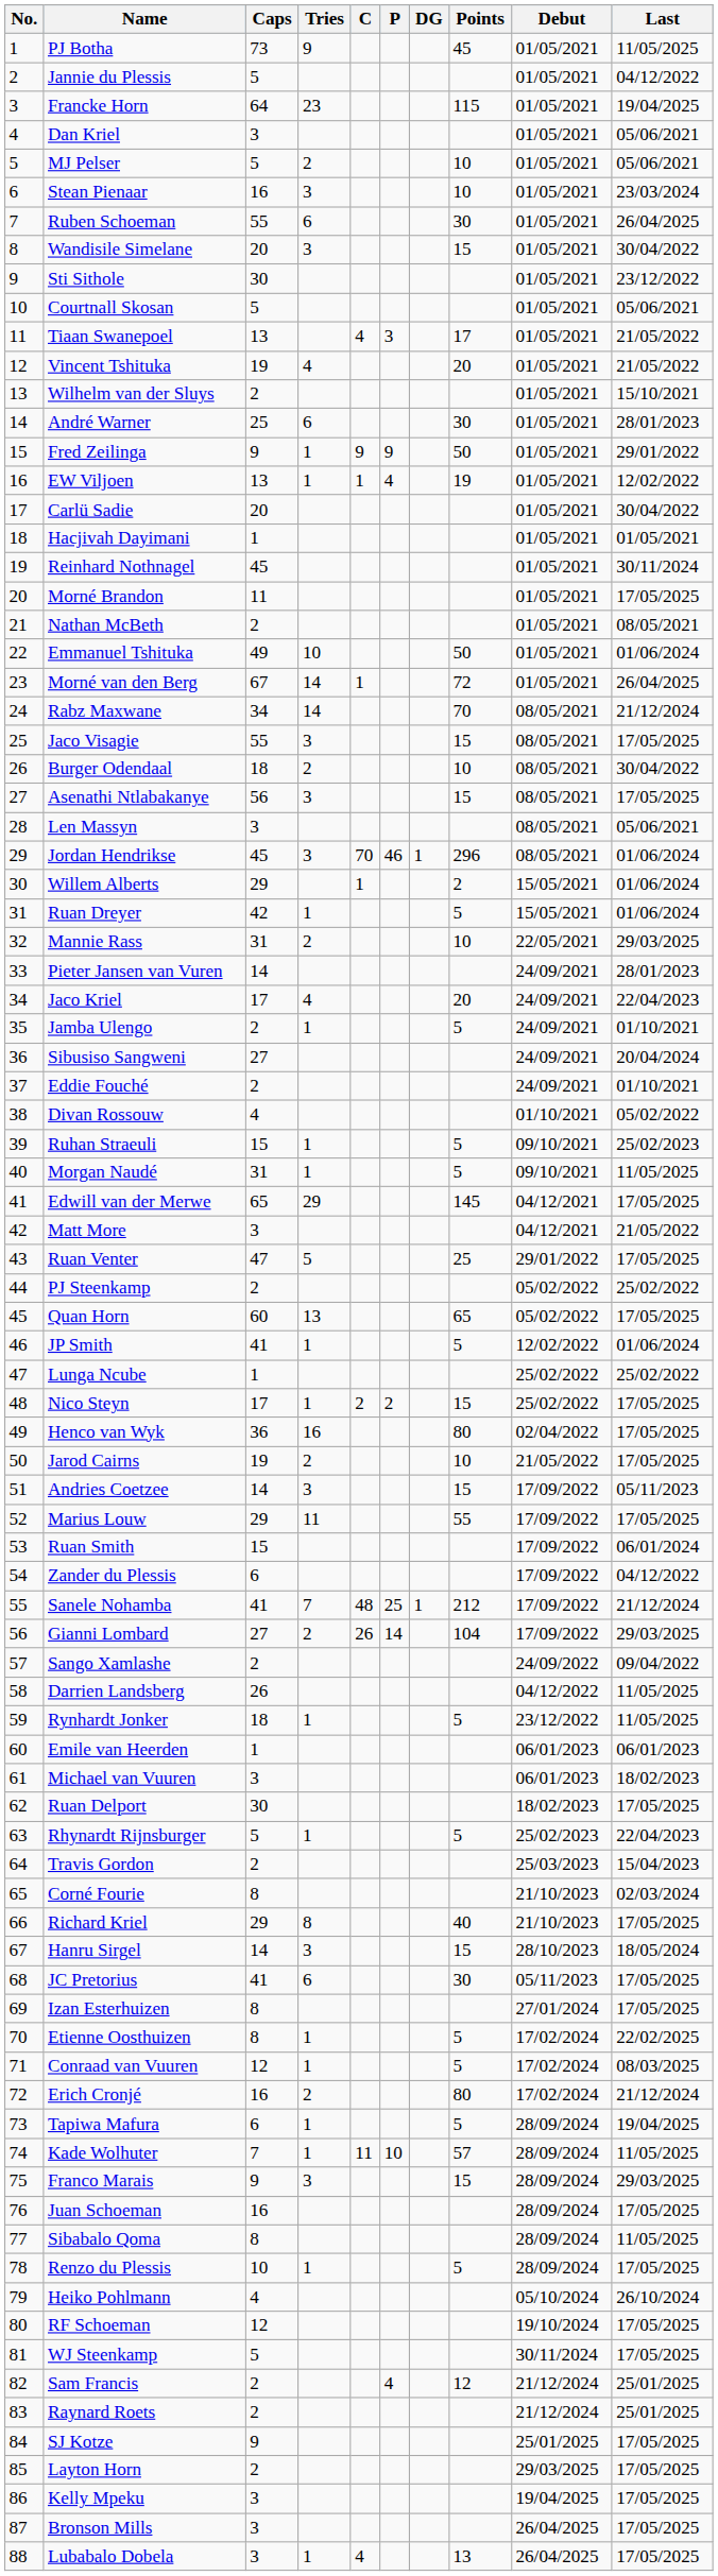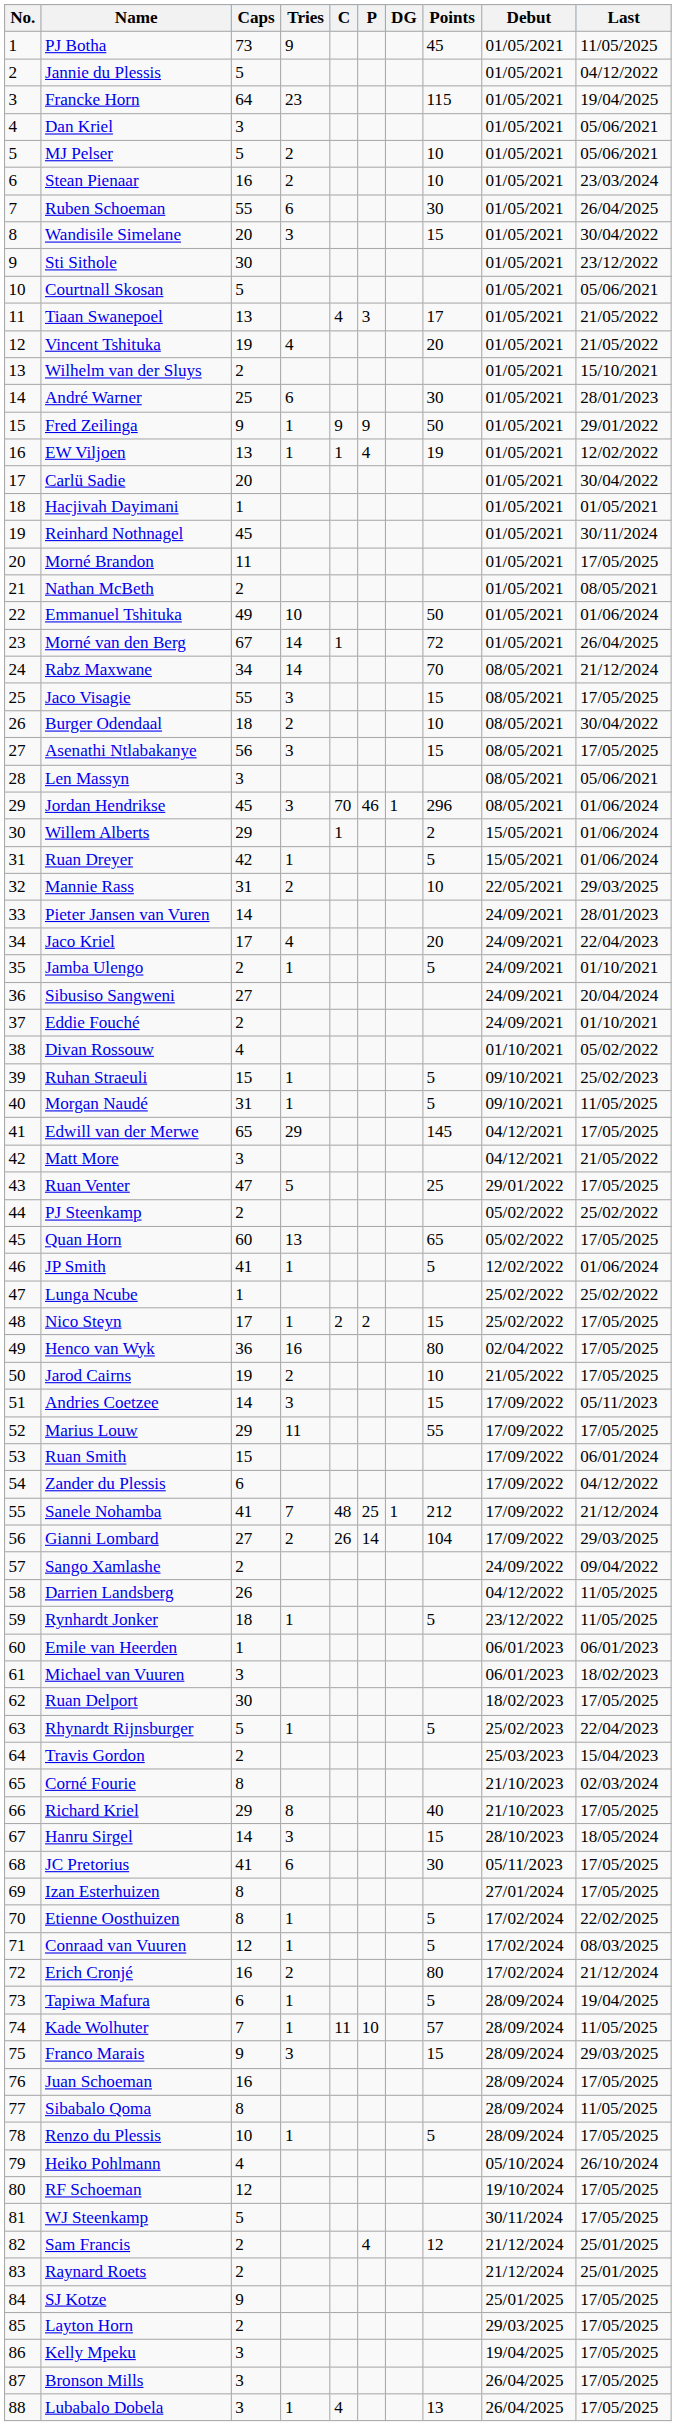 <table class="wikitable sortable" style="width:100%;">
 <tr style="background:#87cefa;">
 <th>No.</th>
 <th>Name</th>
 <th>Caps</th>
 <th>Tries</th>
 <th>C</th>
 <th>P</th>
 <th>DG</th>
 <th>Points</th>
 <th>Debut</th>
 <th>Last</th>
 </tr>
 <tr>
 <td>1</td>
 <td><a href='#'>PJ Botha</a></td>
 <td>73</td>
 <td>9</td>
 <td></td>
 <td></td>
 <td></td>
 <td>45</td>
 <td>01/05/2021</td>
 <td>11/05/2025</td>
 </tr>
 <tr>
 <td>2</td>
 <td><a href='#'>Jannie du Plessis</a></td>
 <td>5</td>
 <td></td>
 <td></td>
 <td></td>
 <td></td>
 <td></td>
 <td>01/05/2021</td>
 <td>04/12/2022</td>
 </tr>
 <tr>
 <td>3</td>
 <td><a href='#'>Francke Horn</a></td>
 <td>64</td>
 <td>23</td>
 <td></td>
 <td></td>
 <td></td>
 <td>115</td>
 <td>01/05/2021</td>
 <td>19/04/2025</td>
 </tr>
 <tr>
 <td>4</td>
 <td><a href='#'>Dan Kriel</a></td>
 <td>3</td>
 <td></td>
 <td></td>
 <td></td>
 <td></td>
 <td></td>
 <td>01/05/2021</td>
 <td>05/06/2021</td>
 </tr>
 <tr>
 <td>5</td>
 <td><a href='#'>MJ Pelser</a></td>
 <td>5</td>
 <td>2</td>
 <td></td>
 <td></td>
 <td></td>
 <td>10</td>
 <td>01/05/2021</td>
 <td>05/06/2021</td>
 </tr>
 <tr>
 <td>6</td>
 <td><a href='#'>Stean Pienaar</a></td>
 <td>16</td>
-<td>3</td>
+<td>2</td>
 <td></td>
 <td></td>
 <td></td>
 <td>10</td>
 <td>01/05/2021</td>
 <td>23/03/2024</td>
 </tr>
 <tr>
 <td>7</td>
 <td><a href='#'>Ruben Schoeman</a></td>
 <td>55</td>
 <td>6</td>
 <td></td>
 <td></td>
 <td></td>
 <td>30</td>
 <td>01/05/2021</td>
 <td>26/04/2025</td>
 </tr>
 <tr>
 <td>8</td>
 <td><a href='#'>Wandisile Simelane</a></td>
 <td>20</td>
 <td>3</td>
 <td></td>
 <td></td>
 <td></td>
 <td>15</td>
 <td>01/05/2021</td>
 <td>30/04/2022</td>
 </tr>
 <tr>
 <td>9</td>
 <td><a href='#'>Sti Sithole</a></td>
 <td>30</td>
 <td></td>
 <td></td>
 <td></td>
 <td></td>
 <td></td>
 <td>01/05/2021</td>
 <td>23/12/2022</td>
 </tr>
 <tr>
 <td>10</td>
 <td><a href='#'>Courtnall Skosan</a></td>
 <td>5</td>
 <td></td>
 <td></td>
 <td></td>
 <td></td>
 <td></td>
 <td>01/05/2021</td>
 <td>05/06/2021</td>
 </tr>
 <tr>
 <td>11</td>
 <td><a href='#'>Tiaan Swanepoel</a></td>
 <td>13</td>
 <td></td>
 <td>4</td>
 <td>3</td>
 <td></td>
 <td>17</td>
 <td>01/05/2021</td>
 <td>21/05/2022</td>
 </tr>
 <tr>
 <td>12</td>
 <td><a href='#'>Vincent Tshituka</a></td>
 <td>19</td>
 <td>4</td>
 <td></td>
 <td></td>
 <td></td>
 <td>20</td>
 <td>01/05/2021</td>
 <td>21/05/2022</td>
 </tr>
 <tr>
 <td>13</td>
 <td><a href='#'>Wilhelm van der Sluys</a></td>
 <td>2</td>
 <td></td>
 <td></td>
 <td></td>
 <td></td>
 <td></td>
 <td>01/05/2021</td>
 <td>15/10/2021</td>
 </tr>
 <tr>
 <td>14</td>
 <td><a href='#'>André Warner</a></td>
 <td>25</td>
 <td>6</td>
 <td></td>
 <td></td>
 <td></td>
 <td>30</td>
 <td>01/05/2021</td>
 <td>28/01/2023</td>
 </tr>
 <tr>
 <td>15</td>
 <td><a href='#'>Fred Zeilinga</a></td>
 <td>9</td>
 <td>1</td>
 <td>9</td>
 <td>9</td>
 <td></td>
 <td>50</td>
 <td>01/05/2021</td>
 <td>29/01/2022</td>
 </tr>
 <tr>
 <td>16</td>
 <td><a href='#'>EW Viljoen</a></td>
 <td>13</td>
 <td>1</td>
 <td>1</td>
 <td>4</td>
 <td></td>
 <td>19</td>
 <td>01/05/2021</td>
 <td>12/02/2022</td>
 </tr>
 <tr>
 <td>17</td>
 <td><a href='#'>Carlü Sadie</a></td>
 <td>20</td>
 <td></td>
 <td></td>
 <td></td>
 <td></td>
 <td></td>
 <td>01/05/2021</td>
 <td>30/04/2022</td>
 </tr>
 <tr>
 <td>18</td>
 <td><a href='#'>Hacjivah Dayimani</a></td>
 <td>1</td>
 <td></td>
 <td></td>
 <td></td>
 <td></td>
 <td></td>
 <td>01/05/2021</td>
 <td>01/05/2021</td>
 </tr>
 <tr>
 <td>19</td>
 <td><a href='#'>Reinhard Nothnagel</a></td>
 <td>45</td>
 <td></td>
 <td></td>
 <td></td>
 <td></td>
 <td></td>
 <td>01/05/2021</td>
 <td>30/11/2024</td>
 </tr>
 <tr>
 <td>20</td>
 <td><a href='#'>Morné Brandon</a></td>
 <td>11</td>
 <td></td>
 <td></td>
 <td></td>
 <td></td>
 <td></td>
 <td>01/05/2021</td>
 <td>17/05/2025</td>
 </tr>
 <tr>
 <td>21</td>
 <td><a href='#'>Nathan McBeth</a></td>
 <td>2</td>
 <td></td>
 <td></td>
 <td></td>
 <td></td>
 <td></td>
 <td>01/05/2021</td>
 <td>08/05/2021</td>
 </tr>
 <tr>
 <td>22</td>
 <td><a href='#'>Emmanuel Tshituka</a></td>
 <td>49</td>
 <td>10</td>
 <td></td>
 <td></td>
 <td></td>
 <td>50</td>
 <td>01/05/2021</td>
 <td>01/06/2024</td>
 </tr>
 <tr>
 <td>23</td>
 <td><a href='#'>Morné van den Berg</a></td>
 <td>67</td>
 <td>14</td>
 <td>1</td>
 <td></td>
 <td></td>
 <td>72</td>
 <td>01/05/2021</td>
 <td>26/04/2025</td>
 </tr>
 <tr>
 <td>24</td>
 <td><a href='#'>Rabz Maxwane</a></td>
 <td>34</td>
 <td>14</td>
 <td></td>
 <td></td>
 <td></td>
 <td>70</td>
 <td>08/05/2021</td>
 <td>21/12/2024</td>
 </tr>
 <tr>
 <td>25</td>
 <td><a href='#'>Jaco Visagie</a></td>
 <td>55</td>
 <td>3</td>
 <td></td>
 <td></td>
 <td></td>
 <td>15</td>
 <td>08/05/2021</td>
 <td>17/05/2025</td>
 </tr>
 <tr>
 <td>26</td>
 <td><a href='#'>Burger Odendaal</a></td>
 <td>18</td>
 <td>2</td>
 <td></td>
 <td></td>
 <td></td>
 <td>10</td>
 <td>08/05/2021</td>
 <td>30/04/2022</td>
 </tr>
 <tr>
 <td>27</td>
 <td><a href='#'>Asenathi Ntlabakanye</a></td>
 <td>56</td>
 <td>3</td>
 <td></td>
 <td></td>
 <td></td>
 <td>15</td>
 <td>08/05/2021</td>
 <td>17/05/2025</td>
 </tr>
 <tr>
 <td>28</td>
 <td><a href='#'>Len Massyn</a></td>
 <td>3</td>
 <td></td>
 <td></td>
 <td></td>
 <td></td>
 <td></td>
 <td>08/05/2021</td>
 <td>05/06/2021</td>
 </tr>
 <tr>
 <td>29</td>
 <td><a href='#'>Jordan Hendrikse</a></td>
 <td>45</td>
 <td>3</td>
 <td>70</td>
 <td>46</td>
 <td>1</td>
 <td>296</td>
 <td>08/05/2021</td>
 <td>01/06/2024</td>
 </tr>
 <tr>
 <td>30</td>
 <td><a href='#'>Willem Alberts</a></td>
 <td>29</td>
 <td></td>
 <td>1</td>
 <td></td>
 <td></td>
 <td>2</td>
 <td>15/05/2021</td>
 <td>01/06/2024</td>
 </tr>
 <tr>
 <td>31</td>
 <td><a href='#'>Ruan Dreyer</a></td>
 <td>42</td>
 <td>1</td>
 <td></td>
 <td></td>
 <td></td>
 <td>5</td>
 <td>15/05/2021</td>
 <td>01/06/2024</td>
 </tr>
 <tr>
 <td>32</td>
 <td><a href='#'>Mannie Rass</a></td>
 <td>31</td>
 <td>2</td>
 <td></td>
 <td></td>
 <td></td>
 <td>10</td>
 <td>22/05/2021</td>
 <td>29/03/2025</td>
 </tr>
 <tr>
 <td>33</td>
 <td><a href='#'>Pieter Jansen van Vuren</a></td>
 <td>14</td>
 <td></td>
 <td></td>
 <td></td>
 <td></td>
 <td></td>
 <td>24/09/2021</td>
 <td>28/01/2023</td>
 </tr>
 <tr>
 <td>34</td>
 <td><a href='#'>Jaco Kriel</a></td>
 <td>17</td>
 <td>4</td>
 <td></td>
 <td></td>
 <td></td>
 <td>20</td>
 <td>24/09/2021</td>
 <td>22/04/2023</td>
 </tr>
 <tr>
 <td>35</td>
 <td><a href='#'>Jamba Ulengo</a></td>
 <td>2</td>
 <td>1</td>
 <td></td>
 <td></td>
 <td></td>
 <td>5</td>
 <td>24/09/2021</td>
 <td>01/10/2021</td>
 </tr>
 <tr>
 <td>36</td>
 <td><a href='#'>Sibusiso Sangweni</a></td>
 <td>27</td>
 <td></td>
 <td></td>
 <td></td>
 <td></td>
 <td></td>
 <td>24/09/2021</td>
 <td>20/04/2024</td>
 </tr>
 <tr>
 <td>37</td>
 <td><a href='#'>Eddie Fouché</a></td>
 <td>2</td>
 <td></td>
 <td></td>
 <td></td>
 <td></td>
 <td></td>
 <td>24/09/2021</td>
 <td>01/10/2021</td>
 </tr>
 <tr>
 <td>38</td>
 <td><a href='#'>Divan Rossouw</a></td>
 <td>4</td>
 <td></td>
 <td></td>
 <td></td>
 <td></td>
 <td></td>
 <td>01/10/2021</td>
 <td>05/02/2022</td>
 </tr>
 <tr>
 <td>39</td>
 <td><a href='#'>Ruhan Straeuli</a></td>
 <td>15</td>
 <td>1</td>
 <td></td>
 <td></td>
 <td></td>
 <td>5</td>
 <td>09/10/2021</td>
 <td>25/02/2023</td>
 </tr>
 <tr>
 <td>40</td>
 <td><a href='#'>Morgan Naudé</a></td>
 <td>31</td>
 <td>1</td>
 <td></td>
 <td></td>
 <td></td>
 <td>5</td>
 <td>09/10/2021</td>
 <td>11/05/2025</td>
 </tr>
 <tr>
 <td>41</td>
 <td><a href='#'>Edwill van der Merwe</a></td>
 <td>65</td>
 <td>29</td>
 <td></td>
 <td></td>
 <td></td>
 <td>145</td>
 <td>04/12/2021</td>
 <td>17/05/2025</td>
 </tr>
 <tr>
 <td>42</td>
 <td><a href='#'>Matt More</a></td>
 <td>3</td>
 <td></td>
 <td></td>
 <td></td>
 <td></td>
 <td></td>
 <td>04/12/2021</td>
 <td>21/05/2022</td>
 </tr>
 <tr>
 <td>43</td>
 <td><a href='#'>Ruan Venter</a></td>
 <td>47</td>
 <td>5</td>
 <td></td>
 <td></td>
 <td></td>
 <td>25</td>
 <td>29/01/2022</td>
 <td>17/05/2025</td>
 </tr>
 <tr>
 <td>44</td>
 <td><a href='#'>PJ Steenkamp</a></td>
 <td>2</td>
 <td></td>
 <td></td>
 <td></td>
 <td></td>
 <td></td>
 <td>05/02/2022</td>
 <td>25/02/2022</td>
 </tr>
 <tr>
 <td>45</td>
 <td><a href='#'>Quan Horn</a></td>
 <td>60</td>
 <td>13</td>
 <td></td>
 <td></td>
 <td></td>
 <td>65</td>
 <td>05/02/2022</td>
 <td>17/05/2025</td>
 </tr>
 <tr>
 <td>46</td>
 <td><a href='#'>JP Smith</a></td>
 <td>41</td>
 <td>1</td>
 <td></td>
 <td></td>
 <td></td>
 <td>5</td>
 <td>12/02/2022</td>
 <td>01/06/2024</td>
 </tr>
 <tr>
 <td>47</td>
 <td><a href='#'>Lunga Ncube</a></td>
 <td>1</td>
 <td></td>
 <td></td>
 <td></td>
 <td></td>
 <td></td>
 <td>25/02/2022</td>
 <td>25/02/2022</td>
 </tr>
 <tr>
 <td>48</td>
 <td><a href='#'>Nico Steyn</a></td>
 <td>17</td>
 <td>1</td>
 <td>2</td>
 <td>2</td>
 <td></td>
 <td>15</td>
 <td>25/02/2022</td>
 <td>17/05/2025</td>
 </tr>
 <tr>
 <td>49</td>
 <td><a href='#'>Henco van Wyk</a></td>
 <td>36</td>
 <td>16</td>
 <td></td>
 <td></td>
 <td></td>
 <td>80</td>
 <td>02/04/2022</td>
 <td>17/05/2025</td>
 </tr>
 <tr>
 <td>50</td>
 <td><a href='#'>Jarod Cairns</a></td>
 <td>19</td>
 <td>2</td>
 <td></td>
 <td></td>
 <td></td>
 <td>10</td>
 <td>21/05/2022</td>
 <td>17/05/2025</td>
 </tr>
 <tr>
 <td>51</td>
 <td><a href='#'>Andries Coetzee</a></td>
 <td>14</td>
 <td>3</td>
 <td></td>
 <td></td>
 <td></td>
 <td>15</td>
 <td>17/09/2022</td>
 <td>05/11/2023</td>
 </tr>
 <tr>
 <td>52</td>
 <td><a href='#'>Marius Louw</a></td>
 <td>29</td>
 <td>11</td>
 <td></td>
 <td></td>
 <td></td>
 <td>55</td>
 <td>17/09/2022</td>
 <td>17/05/2025</td>
 </tr>
 <tr>
 <td>53</td>
 <td><a href='#'>Ruan Smith</a></td>
 <td>15</td>
 <td></td>
 <td></td>
 <td></td>
 <td></td>
 <td></td>
 <td>17/09/2022</td>
 <td>06/01/2024</td>
 </tr>
 <tr>
 <td>54</td>
 <td><a href='#'>Zander du Plessis</a></td>
 <td>6</td>
 <td></td>
 <td></td>
 <td></td>
 <td></td>
 <td></td>
 <td>17/09/2022</td>
 <td>04/12/2022</td>
 </tr>
 <tr>
 <td>55</td>
 <td><a href='#'>Sanele Nohamba</a></td>
 <td>41</td>
 <td>7</td>
 <td>48</td>
 <td>25</td>
 <td>1</td>
 <td>212</td>
 <td>17/09/2022</td>
 <td>21/12/2024</td>
 </tr>
 <tr>
 <td>56</td>
 <td><a href='#'>Gianni Lombard</a></td>
 <td>27</td>
 <td>2</td>
 <td>26</td>
 <td>14</td>
 <td></td>
 <td>104</td>
 <td>17/09/2022</td>
 <td>29/03/2025</td>
 </tr>
 <tr>
 <td>57</td>
 <td><a href='#'>Sango Xamlashe</a></td>
 <td>2</td>
 <td></td>
 <td></td>
 <td></td>
 <td></td>
 <td></td>
 <td>24/09/2022</td>
 <td>09/04/2022</td>
 </tr>
 <tr>
 <td>58</td>
 <td><a href='#'>Darrien Landsberg</a></td>
 <td>26</td>
 <td></td>
 <td></td>
 <td></td>
 <td></td>
 <td></td>
 <td>04/12/2022</td>
 <td>11/05/2025</td>
 </tr>
 <tr>
 <td>59</td>
 <td><a href='#'>Rynhardt Jonker</a></td>
 <td>18</td>
 <td>1</td>
 <td></td>
 <td></td>
 <td></td>
 <td>5</td>
 <td>23/12/2022</td>
 <td>11/05/2025</td>
 </tr>
 <tr>
 <td>60</td>
 <td><a href='#'>Emile van Heerden</a></td>
 <td>1</td>
 <td></td>
 <td></td>
 <td></td>
 <td></td>
 <td></td>
 <td>06/01/2023</td>
 <td>06/01/2023</td>
 </tr>
 <tr>
 <td>61</td>
 <td><a href='#'>Michael van Vuuren</a></td>
 <td>3</td>
 <td></td>
 <td></td>
 <td></td>
 <td></td>
 <td></td>
 <td>06/01/2023</td>
 <td>18/02/2023</td>
 </tr>
 <tr>
 <td>62</td>
 <td><a href='#'>Ruan Delport</a></td>
 <td>30</td>
 <td></td>
 <td></td>
 <td></td>
 <td></td>
 <td></td>
 <td>18/02/2023</td>
 <td>17/05/2025</td>
 </tr>
 <tr>
 <td>63</td>
 <td><a href='#'>Rhynardt Rijnsburger</a></td>
 <td>5</td>
 <td>1</td>
 <td></td>
 <td></td>
 <td></td>
 <td>5</td>
 <td>25/02/2023</td>
 <td>22/04/2023</td>
 </tr>
 <tr>
 <td>64</td>
 <td><a href='#'>Travis Gordon</a></td>
 <td>2</td>
 <td></td>
 <td></td>
 <td></td>
 <td></td>
 <td></td>
 <td>25/03/2023</td>
 <td>15/04/2023</td>
 </tr>
 <tr>
 <td>65</td>
 <td><a href='#'>Corné Fourie</a></td>
 <td>8</td>
 <td></td>
 <td></td>
 <td></td>
 <td></td>
 <td></td>
 <td>21/10/2023</td>
 <td>02/03/2024</td>
 </tr>
 <tr>
 <td>66</td>
 <td><a href='#'>Richard Kriel</a></td>
 <td>29</td>
 <td>8</td>
 <td></td>
 <td></td>
 <td></td>
 <td>40</td>
 <td>21/10/2023</td>
 <td>17/05/2025</td>
 </tr>
 <tr>
 <td>67</td>
 <td><a href='#'>Hanru Sirgel</a></td>
 <td>14</td>
 <td>3</td>
 <td></td>
 <td></td>
 <td></td>
 <td>15</td>
 <td>28/10/2023</td>
 <td>18/05/2024</td>
 </tr>
 <tr>
 <td>68</td>
 <td><a href='#'>JC Pretorius</a></td>
 <td>41</td>
 <td>6</td>
 <td></td>
 <td></td>
 <td></td>
 <td>30</td>
 <td>05/11/2023</td>
 <td>17/05/2025</td>
 </tr>
 <tr>
 <td>69</td>
 <td><a href='#'>Izan Esterhuizen</a></td>
 <td>8</td>
 <td></td>
 <td></td>
 <td></td>
 <td></td>
 <td></td>
 <td>27/01/2024</td>
 <td>17/05/2025</td>
 </tr>
 <tr>
 <td>70</td>
 <td><a href='#'>Etienne Oosthuizen</a></td>
 <td>8</td>
 <td>1</td>
 <td></td>
 <td></td>
 <td></td>
 <td>5</td>
 <td>17/02/2024</td>
 <td>22/02/2025</td>
 </tr>
 <tr>
 <td>71</td>
 <td><a href='#'>Conraad van Vuuren</a></td>
 <td>12</td>
 <td>1</td>
 <td></td>
 <td></td>
 <td></td>
 <td>5</td>
 <td>17/02/2024</td>
 <td>08/03/2025</td>
 </tr>
 <tr>
 <td>72</td>
 <td><a href='#'>Erich Cronjé</a></td>
 <td>16</td>
 <td>2</td>
 <td></td>
 <td></td>
 <td></td>
 <td>80</td>
 <td>17/02/2024</td>
 <td>21/12/2024</td>
 </tr>
 <tr>
 <td>73</td>
 <td><a href='#'>Tapiwa Mafura</a></td>
 <td>6</td>
 <td>1</td>
 <td></td>
 <td></td>
 <td></td>
 <td>5</td>
 <td>28/09/2024</td>
 <td>19/04/2025</td>
 </tr>
 <tr>
 <td>74</td>
 <td><a href='#'>Kade Wolhuter</a></td>
 <td>7</td>
 <td>1</td>
 <td>11</td>
 <td>10</td>
 <td></td>
 <td>57</td>
 <td>28/09/2024</td>
 <td>11/05/2025</td>
 </tr>
 <tr>
 <td>75</td>
 <td><a href='#'>Franco Marais</a></td>
 <td>9</td>
 <td>3</td>
 <td></td>
 <td></td>
 <td></td>
 <td>15</td>
 <td>28/09/2024</td>
 <td>29/03/2025</td>
 </tr>
 <tr>
 <td>76</td>
 <td><a href='#'>Juan Schoeman</a></td>
 <td>16</td>
 <td></td>
 <td></td>
 <td></td>
 <td></td>
 <td></td>
 <td>28/09/2024</td>
 <td>17/05/2025</td>
 </tr>
 <tr>
 <td>77</td>
 <td><a href='#'>Sibabalo Qoma</a></td>
 <td>8</td>
 <td></td>
 <td></td>
 <td></td>
 <td></td>
 <td></td>
 <td>28/09/2024</td>
 <td>11/05/2025</td>
 </tr>
 <tr>
 <td>78</td>
 <td><a href='#'>Renzo du Plessis</a></td>
 <td>10</td>
 <td>1</td>
 <td></td>
 <td></td>
 <td></td>
 <td>5</td>
 <td>28/09/2024</td>
 <td>17/05/2025</td>
 </tr>
 <tr>
 <td>79</td>
 <td><a href='#'>Heiko Pohlmann</a></td>
 <td>4</td>
 <td></td>
 <td></td>
 <td></td>
 <td></td>
 <td></td>
 <td>05/10/2024</td>
 <td>26/10/2024</td>
 </tr>
 <tr>
 <td>80</td>
 <td><a href='#'>RF Schoeman</a></td>
 <td>12</td>
 <td></td>
 <td></td>
 <td></td>
 <td></td>
 <td></td>
 <td>19/10/2024</td>
 <td>17/05/2025</td>
 </tr>
 <tr>
 <td>81</td>
 <td><a href='#'>WJ Steenkamp</a></td>
 <td>5</td>
 <td></td>
 <td></td>
 <td></td>
 <td></td>
 <td></td>
 <td>30/11/2024</td>
 <td>17/05/2025</td>
 </tr>
 <tr>
 <td>82</td>
 <td><a href='#'>Sam Francis</a></td>
 <td>2</td>
 <td></td>
 <td></td>
 <td>4</td>
 <td></td>
 <td>12</td>
 <td>21/12/2024</td>
 <td>25/01/2025</td>
 </tr>
 <tr>
 <td>83</td>
 <td><a href='#'>Raynard Roets</a></td>
 <td>2</td>
 <td></td>
 <td></td>
 <td></td>
 <td></td>
 <td></td>
 <td>21/12/2024</td>
 <td>25/01/2025</td>
 </tr>
 <tr>
 <td>84</td>
 <td><a href='#'>SJ Kotze</a></td>
 <td>9</td>
 <td></td>
 <td></td>
 <td></td>
 <td></td>
 <td></td>
 <td>25/01/2025</td>
 <td>17/05/2025</td>
 </tr>
 <tr>
 <td>85</td>
 <td><a href='#'>Layton Horn</a></td>
 <td>2</td>
 <td></td>
 <td></td>
 <td></td>
 <td></td>
 <td></td>
 <td>29/03/2025</td>
 <td>17/05/2025</td>
 </tr>
 <tr>
 <td>86</td>
 <td><a href='#'>Kelly Mpeku</a></td>
 <td>3</td>
 <td></td>
 <td></td>
 <td></td>
 <td></td>
 <td></td>
 <td>19/04/2025</td>
 <td>17/05/2025</td>
 </tr>
 <tr>
 <td>87</td>
 <td><a href='#'>Bronson Mills</a></td>
 <td>3</td>
 <td></td>
 <td></td>
 <td></td>
 <td></td>
 <td></td>
 <td>26/04/2025</td>
 <td>17/05/2025</td>
 </tr>
 <tr>
 <td>88</td>
 <td><a href='#'>Lubabalo Dobela</a></td>
 <td>3</td>
 <td>1</td>
 <td>4</td>
 <td></td>
 <td></td>
 <td>13</td>
 <td>26/04/2025</td>
 <td>17/05/2025</td>
 </tr>
 </table>
